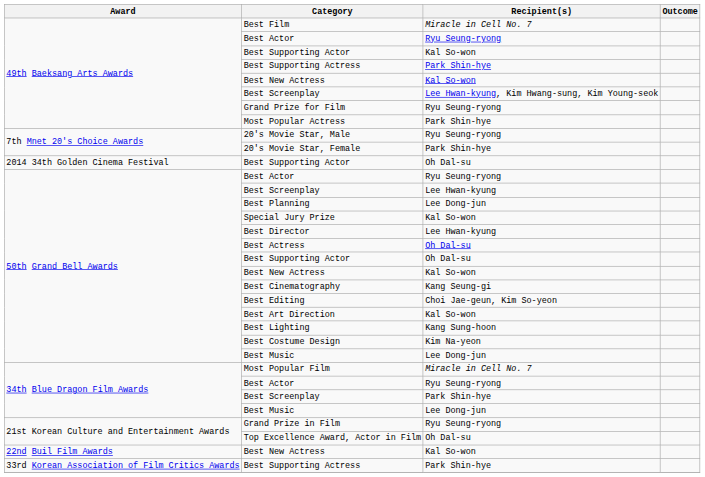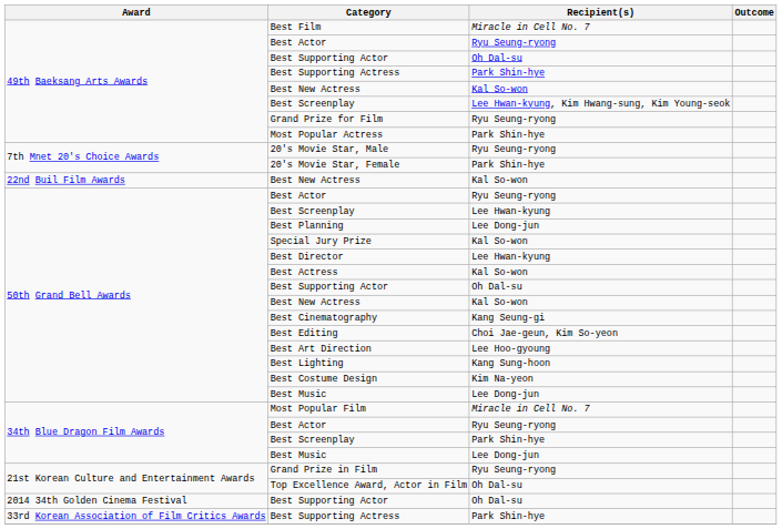 <table class="wikitable sortable plainrowheaders">
 <tr style="text-align:center;">
 <th>Award</th>
 <th>Category</th>
 <th>Recipient(s)</th>
 <th>Outcome</th>
 </tr>
 <tr>
 <td rowspan=8><a href='#'>49th</a> <a href='#'>Baeksang Arts Awards</a></td>
 <td>Best Film</td>
 <td><em>Miracle in Cell No. 7 </em></td>
 <td></td>
 </tr>
 <tr>
 <td>Best Actor</td>
 <td><a href='#'>Ryu Seung-ryong</a></td>
 <td></td>
 </tr>
 <tr>
 <td>Best Supporting Actor</td>
-<td>Kal So-won</td>
+<td><a href='#'>Oh Dal-su</a></td>
 <td></td>
 </tr>
 <tr>
 <td>Best Supporting Actress</td>
 <td><a href='#'>Park Shin-hye</a></td>
 <td></td>
 </tr>
 <tr>
 <td>Best New Actress</td>
 <td><a href='#'>Kal So-won</a></td>
 <td></td>
 </tr>
 <tr>
 <td>Best Screenplay</td>
 <td><a href='#'>Lee Hwan-kyung</a>, Kim Hwang-sung, Kim Young-seok</td>
 <td></td>
 </tr>
 <tr>
 <td>Grand Prize for Film</td>
 <td>Ryu Seung-ryong</td>
 <td></td>
 </tr>
 <tr>
 <td>Most Popular Actress</td>
 <td>Park Shin-hye</td>
 <td></td>
 </tr>
 <tr>
 <td rowspan=2>7th <a href='#'>Mnet 20's Choice Awards</a></td>
 <td>20's Movie Star, Male</td>
 <td>Ryu Seung-ryong</td>
 <td></td>
 </tr>
 <tr>
 <td>20's Movie Star, Female</td>
 <td>Park Shin-hye</td>
 <td></td>
 </tr>
 <tr>
-<td>2014 34th Golden Cinema Festival</td>
-<td>Best Supporting Actor</td>
-<td>Oh Dal-su</td>
+<td><a href='#'>22nd</a> <a href='#'>Buil Film Awards</a></td>
+<td>Best New Actress</td>
+<td>Kal So-won</td>
 <td></td>
 </tr>
 <tr>
 <td rowspan=14><a href='#'>50th</a> <a href='#'>Grand Bell Awards</a></td>
 <td>Best Actor</td>
 <td>Ryu Seung-ryong</td>
 <td></td>
 </tr>
 <tr>
 <td>Best Screenplay</td>
 <td>Lee Hwan-kyung</td>
 <td></td>
 </tr>
 <tr>
 <td>Best Planning</td>
 <td>Lee Dong-jun</td>
 <td></td>
 </tr>
 <tr>
 <td>Special Jury Prize</td>
 <td>Kal So-won</td>
 <td></td>
 </tr>
 <tr>
 <td>Best Director</td>
 <td>Lee Hwan-kyung</td>
 <td></td>
 </tr>
 <tr>
 <td>Best Actress</td>
-<td><a href='#'>Oh Dal-su</a></td>
+<td>Kal So-won</td>
 <td></td>
 </tr>
 <tr>
 <td>Best Supporting Actor</td>
 <td>Oh Dal-su</td>
 <td></td>
 </tr>
 <tr>
 <td>Best New Actress</td>
 <td>Kal So-won</td>
 <td></td>
 </tr>
 <tr>
 <td>Best Cinematography</td>
 <td>Kang Seung-gi</td>
 <td></td>
 </tr>
 <tr>
 <td>Best Editing</td>
 <td>Choi Jae-geun, Kim So-yeon</td>
 <td></td>
 </tr>
 <tr>
 <td>Best Art Direction</td>
-<td>Kal So-won</td>
+<td>Lee Hoo-gyoung</td>
 <td></td>
 </tr>
 <tr>
 <td>Best Lighting</td>
 <td>Kang Sung-hoon</td>
 <td></td>
 </tr>
 <tr>
 <td>Best Costume Design</td>
 <td>Kim Na-yeon</td>
 <td></td>
 </tr>
 <tr>
 <td>Best Music</td>
 <td>Lee Dong-jun</td>
 <td></td>
 </tr>
 <tr>
 <td rowspan=4><a href='#'>34th</a> <a href='#'>Blue Dragon Film Awards</a></td>
 <td>Most Popular Film</td>
 <td><em>Miracle in Cell No. 7</em></td>
 <td></td>
 </tr>
 <tr>
 <td>Best Actor</td>
 <td>Ryu Seung-ryong</td>
 <td></td>
 </tr>
 <tr>
 <td>Best Screenplay</td>
 <td>Park Shin-hye</td>
 <td></td>
 </tr>
 <tr>
 <td>Best Music</td>
 <td>Lee Dong-jun</td>
 <td></td>
 </tr>
 <tr>
 <td rowspan=2>21st Korean Culture and Entertainment Awards</td>
 <td>Grand Prize in Film</td>
 <td>Ryu Seung-ryong</td>
 <td></td>
 </tr>
 <tr>
 <td>Top Excellence Award, Actor in Film</td>
 <td>Oh Dal-su</td>
 <td></td>
 </tr>
 <tr>
-<td><a href='#'>22nd</a> <a href='#'>Buil Film Awards</a></td>
-<td>Best New Actress</td>
-<td>Kal So-won</td>
+<td>2014 34th Golden Cinema Festival</td>
+<td>Best Supporting Actor</td>
+<td>Oh Dal-su</td>
 <td></td>
 </tr>
 <tr>
 <td>33rd <a href='#'>Korean Association of Film Critics Awards</a></td>
 <td>Best Supporting Actress</td>
 <td>Park Shin-hye</td>
 <td></td>
 </tr>
 <tr>
 </tr>
 </table>
